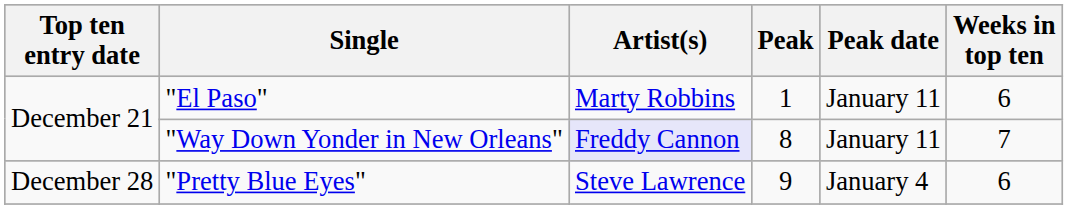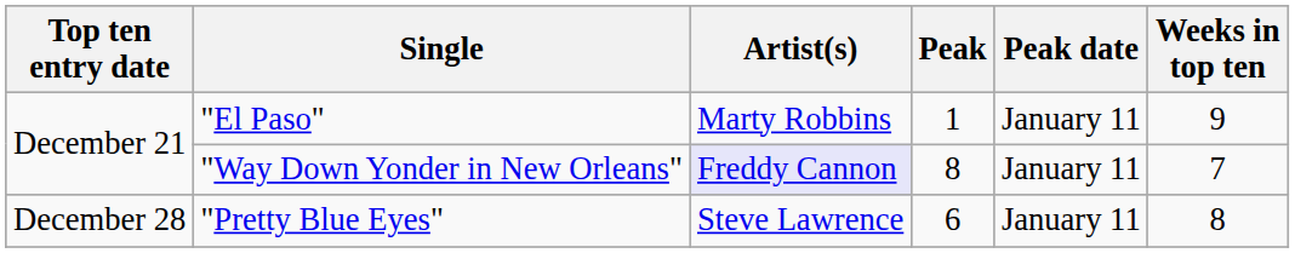 <table class="plainrowheaders sortable wikitable">
 <tr>
 <th>Top ten<br>entry date</th>
 <th>Single</th>
 <th>Artist(s)</th>
 <th>Peak</th>
 <th>Peak date</th>
 <th data-sort-type="number">Weeks in<br>top ten</th>
 </tr>
 <tr>
 <td rowspan=2>December 21</td>
 <td>"<a href='#'>El Paso</a>"</td>
 <td><a href='#'>Marty Robbins</a></td>
 <td align=center>1</td>
 <td>January 11</td>
-<td align=center>6</td>
+<td align=center>9</td>
 </tr>
 <tr>
 <td>"<a href='#'>Way Down Yonder in New Orleans</a>"</td>
 <td style="background: lavender;"><a href='#'>Freddy Cannon</a></td>
 <td align=center>8</td>
 <td>January 11</td>
 <td align=center>7</td>
 </tr>
 <tr>
 <td>December 28</td>
 <td>"<a href='#'>Pretty Blue Eyes</a>"</td>
 <td><a href='#'>Steve Lawrence</a></td>
-<td align=center>9</td>
-<td>January 4</td>
 <td align=center>6</td>
+<td>January 11</td>
+<td align=center>8</td>
 </tr>
 </table>
